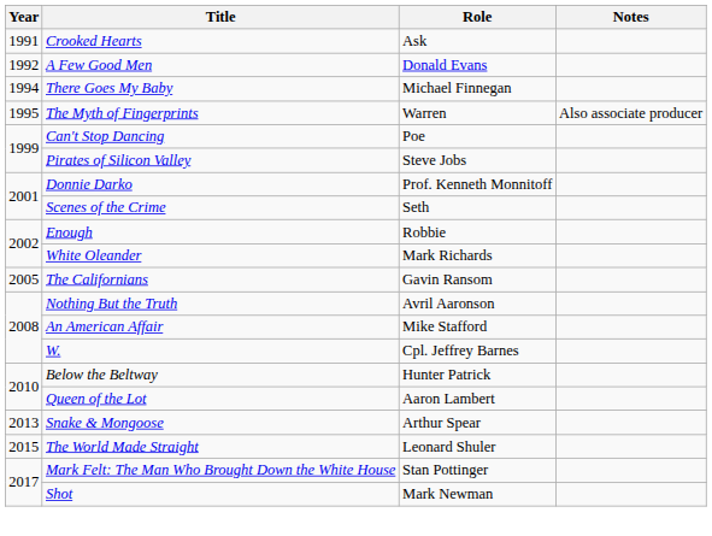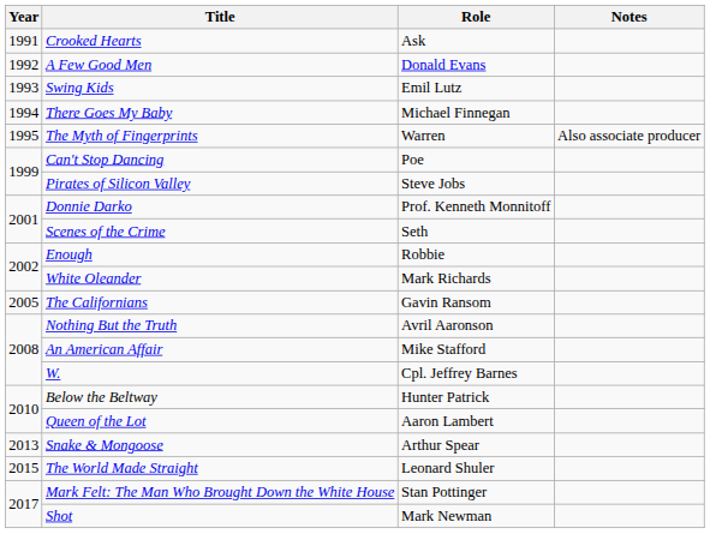 <table class="wikitable sortable">
 <tr>
 <th>Year</th>
 <th>Title</th>
 <th>Role</th>
 <th class="unsortable">Notes</th>
 </tr>
 <tr>
 <td>1991</td>
 <td><em><a href='#'>Crooked Hearts</a></em></td>
 <td>Ask</td>
 <td></td>
 </tr>
 <tr>
 <td>1992</td>
 <td data-sort-value="Few Good Men, A"><em><a href='#'>A Few Good Men</a></em></td>
 <td><a href='#'>Donald Evans</a></td>
+<td></td>
+</tr>
+<tr>
+<td>1993</td>
+<td><em><a href='#'>Swing Kids</a></em></td>
+<td>Emil Lutz</td>
 <td></td>
 </tr>
 <tr>
 <td>1994</td>
 <td><em><a href='#'>There Goes My Baby</a></em></td>
 <td>Michael Finnegan</td>
 <td></td>
 </tr>
 <tr>
 <td>1995</td>
 <td data-sort-value="Myth of Fingerprints, The"><em><a href='#'>The Myth of Fingerprints</a></em></td>
 <td>Warren</td>
 <td>Also associate producer</td>
 </tr>
 <tr>
 <td rowspan=2>1999</td>
 <td><em><a href='#'>Can't Stop Dancing</a></em></td>
 <td>Poe</td>
 <td></td>
 </tr>
 <tr>
 <td><em><a href='#'>Pirates of Silicon Valley</a></em></td>
 <td>Steve Jobs</td>
 <td></td>
 </tr>
 <tr>
 <td rowspan=2>2001</td>
 <td><em><a href='#'>Donnie Darko</a></em></td>
 <td>Prof. Kenneth Monnitoff</td>
 <td></td>
 </tr>
 <tr>
 <td><em><a href='#'>Scenes of the Crime</a></em></td>
 <td>Seth</td>
 <td></td>
 </tr>
 <tr>
 <td rowspan=2>2002</td>
 <td><em><a href='#'>Enough</a></em></td>
 <td>Robbie</td>
 <td></td>
 </tr>
 <tr>
 <td><em><a href='#'>White Oleander</a></em></td>
 <td>Mark Richards</td>
 <td></td>
 </tr>
 <tr>
 <td>2005</td>
 <td data-sort-value="Californians, The"><em><a href='#'>The Californians</a></em></td>
 <td>Gavin Ransom</td>
 <td></td>
 </tr>
 <tr>
 <td rowspan=3>2008</td>
 <td><em><a href='#'>Nothing But the Truth</a></em></td>
 <td>Avril Aaronson</td>
 <td></td>
 </tr>
 <tr>
 <td data-sort-value="American Affair, An"><em><a href='#'>An American Affair</a></em></td>
 <td>Mike Stafford</td>
 <td></td>
 </tr>
 <tr>
 <td><em><a href='#'>W.</a></em></td>
 <td>Cpl. Jeffrey Barnes</td>
 <td></td>
 </tr>
 <tr>
 <td rowspan=2>2010</td>
 <td><em>Below the Beltway</em></td>
 <td>Hunter Patrick</td>
 <td></td>
 </tr>
 <tr>
 <td><em><a href='#'>Queen of the Lot</a></em></td>
 <td>Aaron Lambert</td>
 <td></td>
 </tr>
 <tr>
 <td>2013</td>
 <td><em><a href='#'>Snake & Mongoose</a></em></td>
 <td>Arthur Spear</td>
 <td></td>
 </tr>
 <tr>
 <td>2015</td>
 <td data-sort-value="World Made Straight, The"><em><a href='#'>The World Made Straight</a></em></td>
 <td>Leonard Shuler</td>
 <td></td>
 </tr>
 <tr>
 <td rowspan=2>2017</td>
 <td><em><a href='#'>Mark Felt: The Man Who Brought Down the White House</a></em></td>
 <td>Stan Pottinger</td>
 <td></td>
 </tr>
 <tr>
 <td><em><a href='#'>Shot</a></em></td>
 <td>Mark Newman</td>
 <td></td>
 </tr>
 </table>
